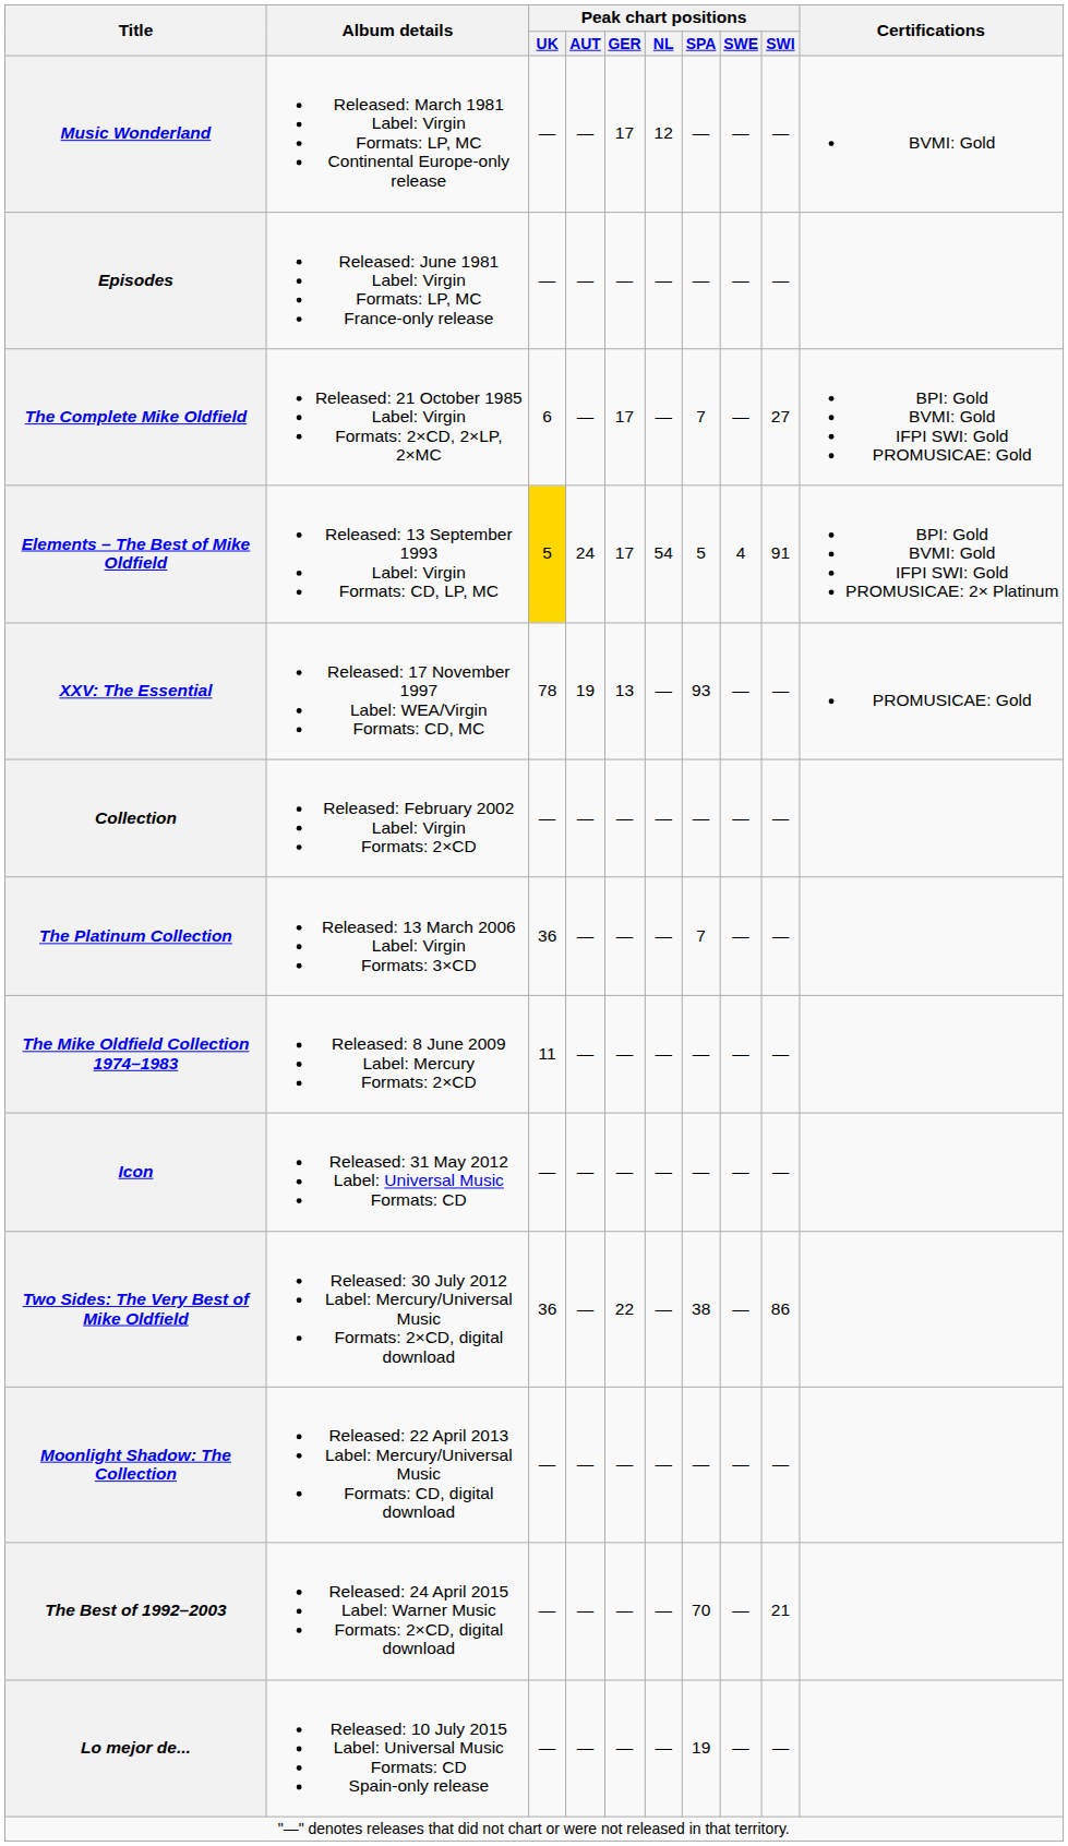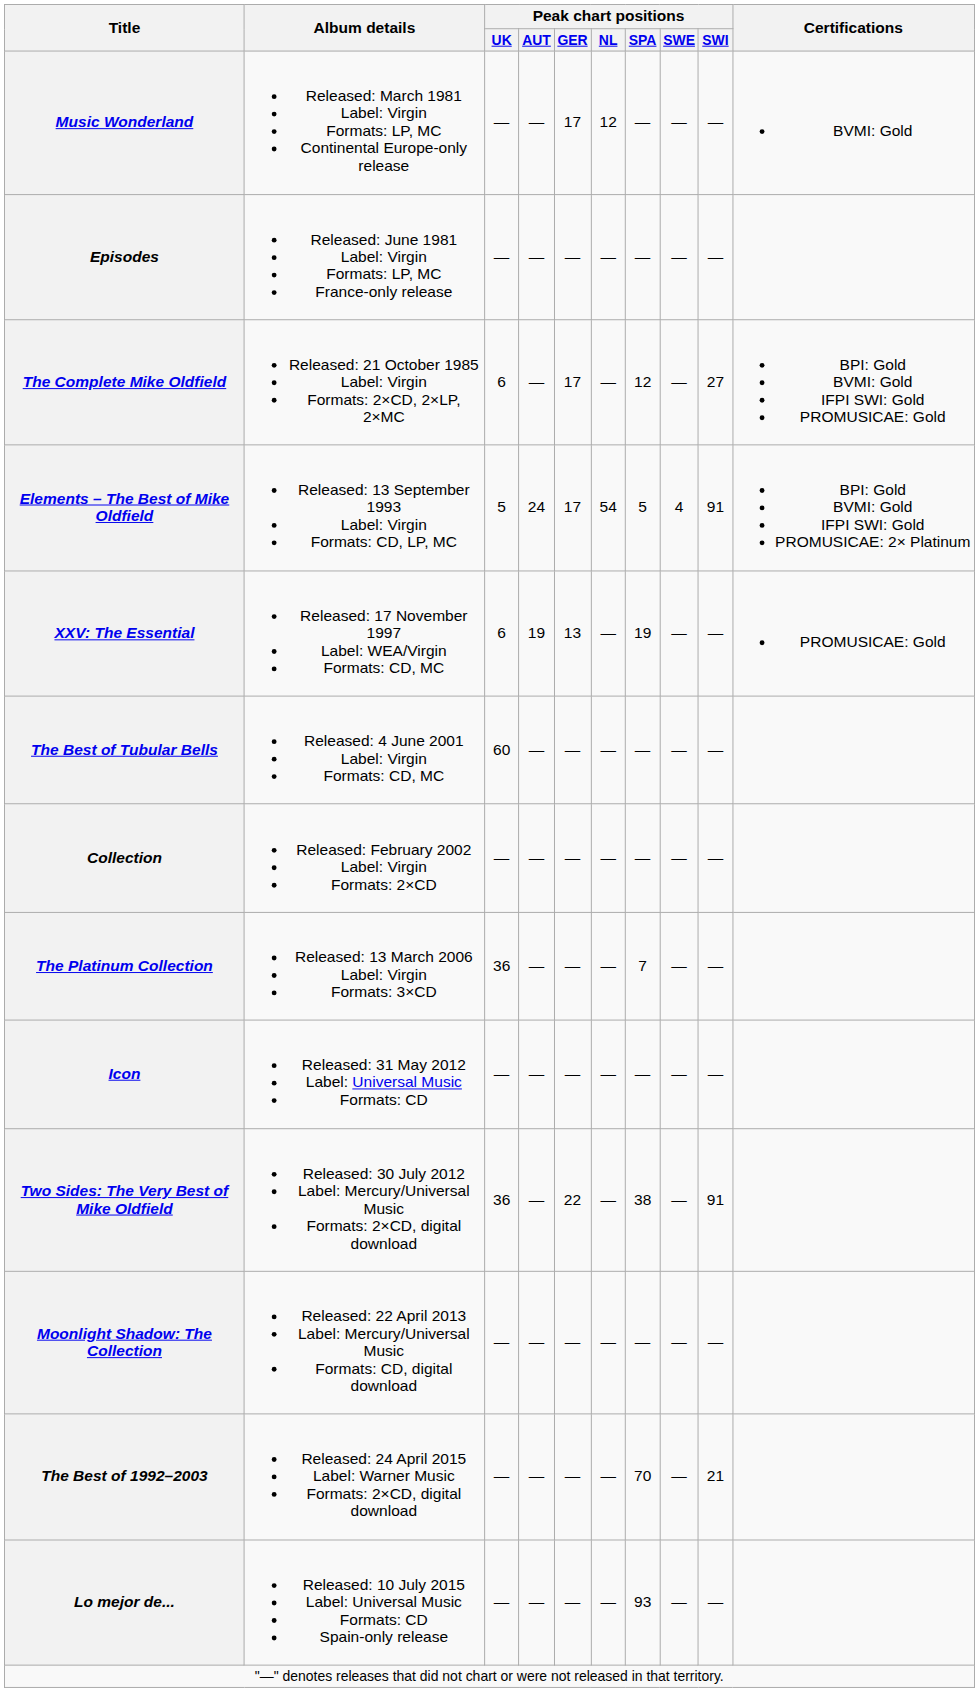 <table class="wikitable plainrowheaders" style="text-align:center;">
 <tr>
 <th rowspan="2" scope="col" style="width:15em;">Title</th>
 <th rowspan="2" scope="col" style="width:15em;">Album details</th>
 <th colspan="7">Peak chart positions</th>
 <th rowspan="2">Certifications</th>
 </tr>
 <tr>
 <th scope="col" style="width:2em;font-size:90%;"><a href='#'>UK</a><br></th>
 <th scope="col" style="width:2em;font-size:90%;"><a href='#'>AUT</a><br></th>
 <th scope="col" style="width:2em;font-size:90%;"><a href='#'>GER</a><br></th>
 <th scope="col" style="width:2em;font-size:90%;"><a href='#'>NL</a><br></th>
 <th scope="col" style="width:2em;font-size:90%;"><a href='#'>SPA</a><br></th>
 <th scope="col" style="width:2em;font-size:90%;"><a href='#'>SWE</a><br></th>
 <th scope="col" style="width:2em;font-size:90%;"><a href='#'>SWI</a><br></th>
 </tr>
 <tr>
 <th scope="row"><em><a href='#'>Music Wonderland</a></em></th>
 <td><br><ul><li>Released: March 1981</li><li>Label: Virgin</li><li>Formats: LP, MC</li><li>Continental Europe-only release</li></ul></td>
 <td>—</td>
 <td>—</td>
 <td>17</td>
 <td>12</td>
 <td>—</td>
 <td>—</td>
 <td>—</td>
 <td><br><ul><li>BVMI: Gold</li></ul></td>
 </tr>
 <tr>
 <th scope="row"><em>Episodes</em></th>
 <td><br><ul><li>Released: June 1981</li><li>Label: Virgin</li><li>Formats: LP, MC</li><li>France-only release</li></ul></td>
 <td>—</td>
 <td>—</td>
 <td>—</td>
 <td>—</td>
 <td>—</td>
 <td>—</td>
 <td>—</td>
 <td></td>
 </tr>
 <tr>
 <th scope="row"><em><a href='#'>The Complete Mike Oldfield</a></em></th>
 <td><br><ul><li>Released: 21 October 1985</li><li>Label: Virgin</li><li>Formats: 2×CD, 2×LP, 2×MC</li></ul></td>
 <td>6</td>
 <td>—</td>
 <td>17</td>
 <td>—</td>
-<td>7</td>
+<td>12</td>
 <td>—</td>
 <td>27</td>
 <td><br><ul><li>BPI: Gold</li><li>BVMI: Gold</li><li>IFPI SWI: Gold</li><li>PROMUSICAE: Gold</li></ul></td>
 </tr>
 <tr>
 <th scope="row"><em><a href='#'>Elements – The Best of Mike Oldfield</a></em></th>
 <td><br><ul><li>Released: 13 September 1993</li><li>Label: Virgin</li><li>Formats: CD, LP, MC</li></ul></td>
-<td style="background: gold;">5</td>
+<td>5</td>
 <td>24</td>
 <td>17</td>
 <td>54</td>
 <td>5</td>
 <td>4</td>
 <td>91</td>
 <td><br><ul><li>BPI: Gold</li><li>BVMI: Gold</li><li>IFPI SWI: Gold</li><li>PROMUSICAE: 2× Platinum</li></ul></td>
 </tr>
 <tr>
 <th scope="row"><em><a href='#'>XXV: The Essential</a></em></th>
 <td><br><ul><li>Released: 17 November 1997</li><li>Label: WEA/Virgin</li><li>Formats: CD, MC</li></ul></td>
-<td>78</td>
+<td>6</td>
 <td>19</td>
 <td>13</td>
 <td>—</td>
-<td>93</td>
+<td>19</td>
 <td>—</td>
 <td>—</td>
 <td><br><ul><li>PROMUSICAE: Gold</li></ul></td>
+</tr>
+<tr>
+<th scope="row"><em><a href='#'>The Best of Tubular Bells</a></em></th>
+<td><br><ul><li>Released: 4 June 2001</li><li>Label: Virgin</li><li>Formats: CD, MC</li></ul></td>
+<td>60</td>
+<td>—</td>
+<td>—</td>
+<td>—</td>
+<td>—</td>
+<td>—</td>
+<td>—</td>
+<td></td>
 </tr>
 <tr>
 <th scope="row"><em>Collection</em></th>
 <td><br><ul><li>Released: February 2002</li><li>Label: Virgin</li><li>Formats: 2×CD</li></ul></td>
 <td>—</td>
 <td>—</td>
 <td>—</td>
 <td>—</td>
 <td>—</td>
 <td>—</td>
 <td>—</td>
 <td></td>
 </tr>
 <tr>
 <th scope="row"><em><a href='#'>The Platinum Collection</a></em></th>
 <td><br><ul><li>Released: 13 March 2006</li><li>Label: Virgin</li><li>Formats: 3×CD</li></ul></td>
 <td>36</td>
 <td>—</td>
 <td>—</td>
 <td>—</td>
 <td>7</td>
 <td>—</td>
 <td>—</td>
 <td></td>
 </tr>
 <tr>
-<th scope="row"><em><a href='#'>The Mike Oldfield Collection 1974–1983</a></em></th>
-<td><br><ul><li>Released: 8 June 2009</li><li>Label: Mercury</li><li>Formats: 2×CD</li></ul></td>
-<td>11</td>
-<td>—</td>
-<td>—</td>
-<td>—</td>
-<td>—</td>
-<td>—</td>
-<td>—</td>
-<td></td>
-</tr>
-<tr>
 <th scope="row"><em><a href='#'>Icon</a></em></th>
 <td><br><ul><li>Released: 31 May 2012</li><li>Label: <a href='#'>Universal Music</a></li><li>Formats: CD</li></ul></td>
 <td>—</td>
 <td>—</td>
 <td>—</td>
 <td>—</td>
 <td>—</td>
 <td>—</td>
 <td>—</td>
 <td></td>
 </tr>
 <tr>
 <th scope="row"><em><a href='#'>Two Sides: The Very Best of Mike Oldfield</a></em></th>
 <td><br><ul><li>Released: 30 July 2012</li><li>Label: Mercury/Universal Music</li><li>Formats: 2×CD, digital download</li></ul></td>
 <td>36</td>
 <td>—</td>
 <td>22</td>
 <td>—</td>
 <td>38</td>
 <td>—</td>
-<td>86</td>
+<td>91</td>
 <td></td>
 </tr>
 <tr>
 <th scope="row"><em><a href='#'>Moonlight Shadow: The Collection</a></em></th>
 <td><br><ul><li>Released: 22 April 2013</li><li>Label: Mercury/Universal Music</li><li>Formats: CD, digital download</li></ul></td>
 <td>—</td>
 <td>—</td>
 <td>—</td>
 <td>—</td>
 <td>—</td>
 <td>—</td>
 <td>—</td>
 <td></td>
 </tr>
 <tr>
 <th scope="row"><em>The Best of 1992–2003</em></th>
 <td><br><ul><li>Released: 24 April 2015</li><li>Label: Warner Music</li><li>Formats: 2×CD, digital download</li></ul></td>
 <td>—</td>
 <td>—</td>
 <td>—</td>
 <td>—</td>
 <td>70</td>
 <td>—</td>
 <td>21</td>
 <td></td>
 </tr>
 <tr>
 <th scope="row"><em>Lo mejor de...</em></th>
 <td><br><ul><li>Released: 10 July 2015</li><li>Label: Universal Music</li><li>Formats: CD</li><li>Spain-only release</li></ul></td>
 <td>—</td>
 <td>—</td>
 <td>—</td>
 <td>—</td>
-<td>19</td>
+<td>93</td>
 <td>—</td>
 <td>—</td>
 <td></td>
 </tr>
 <tr>
 <td colspan="10" style="font-size:90%">"—" denotes releases that did not chart or were not released in that territory.</td>
 </tr>
 </table>
